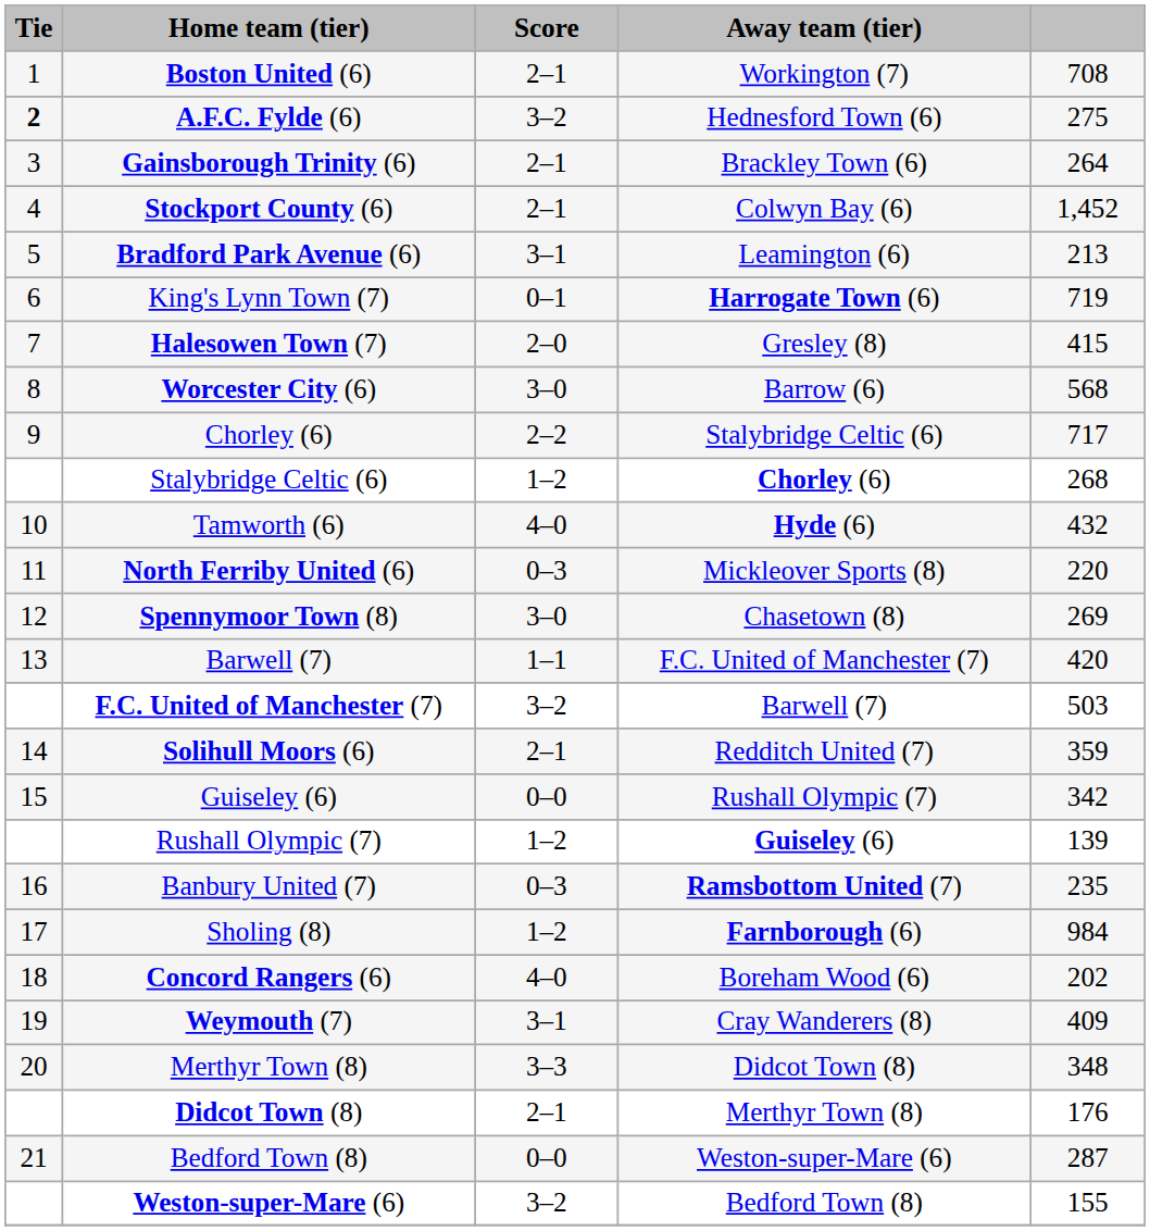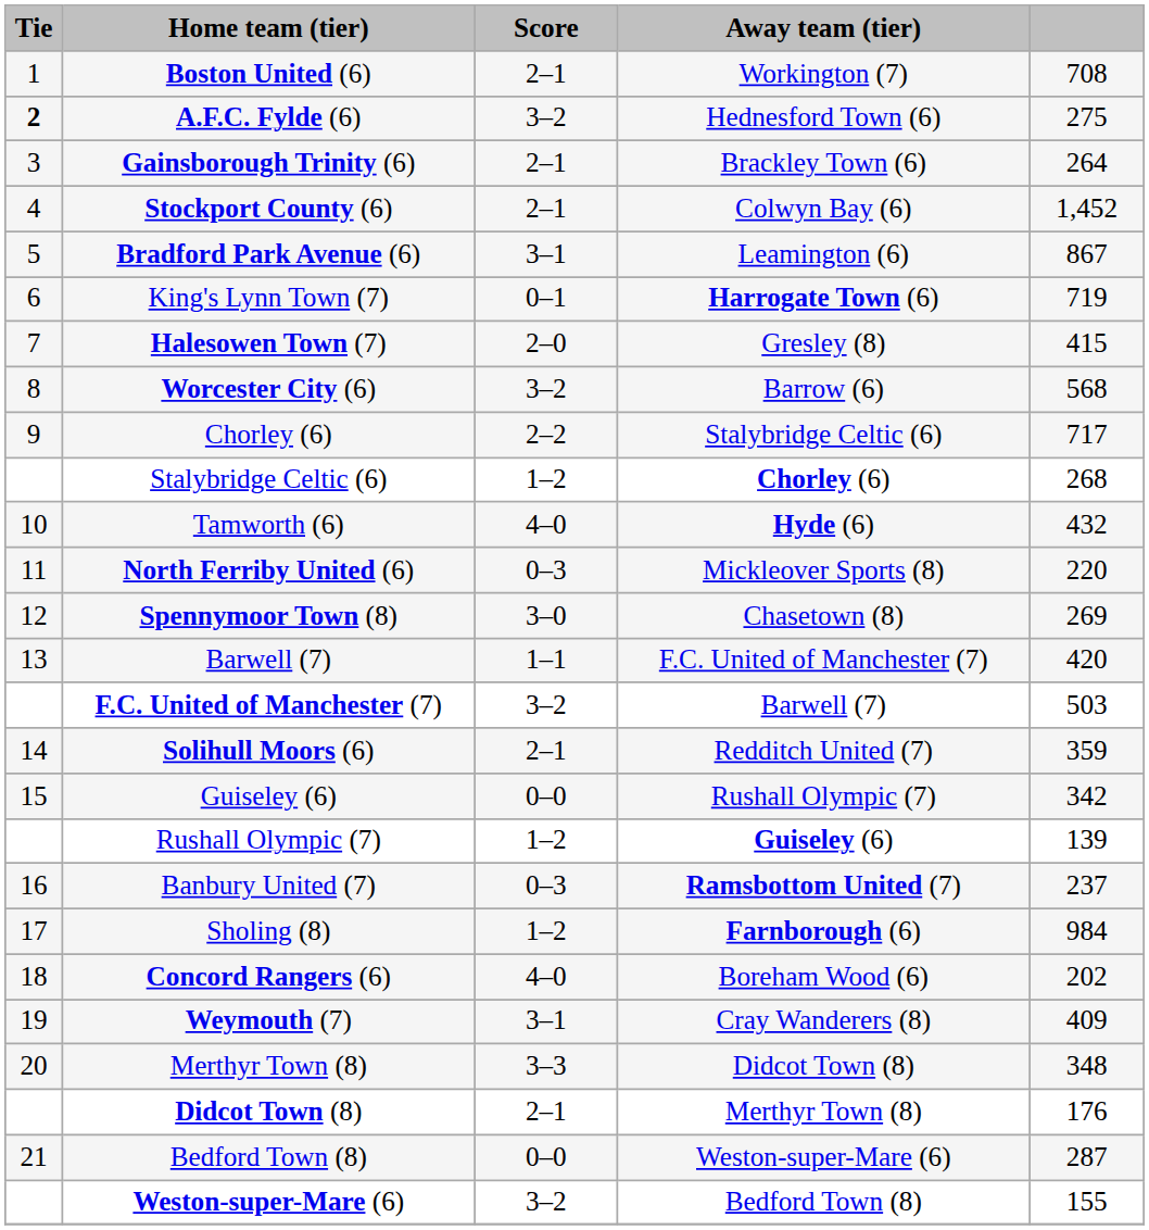 <table class="wikitable" style="width: 600px; background:WhiteSmoke; text-align:center; font-size:90%">
 <tr>
 <td scope="col" style="width:  5.00%; background:silver;"><strong>Tie</strong></td>
 <td scope="col" style="width: 36.25%; background:silver;"><strong>Home team (tier)</strong></td>
 <td scope="col" style="width: 12.50%; background:silver;"><strong>Score</strong></td>
 <td scope="col" style="width: 36.25%; background:silver;"><strong>Away team (tier)</strong></td>
 <td scope="col" style="width: 10.00%; background:silver;"><strong></strong></td>
 </tr>
 <tr>
 <td>1</td>
 <td><strong><a href='#'>Boston United</a></strong> (6)</td>
 <td>2–1</td>
 <td><a href='#'>Workington</a> (7)</td>
 <td>708</td>
 </tr>
 <tr>
 <td><strong>2</strong></td>
 <td><strong><a href='#'>A.F.C. Fylde</a></strong> (6)</td>
 <td>3–2</td>
 <td><a href='#'>Hednesford Town</a> (6)</td>
 <td>275</td>
 </tr>
 <tr>
 <td>3</td>
 <td><strong><a href='#'>Gainsborough Trinity</a></strong> (6)</td>
 <td>2–1</td>
 <td><a href='#'>Brackley Town</a> (6)</td>
 <td>264</td>
 </tr>
 <tr>
 <td>4</td>
 <td><strong><a href='#'>Stockport County</a></strong> (6)</td>
 <td>2–1</td>
 <td><a href='#'>Colwyn Bay</a> (6)</td>
 <td>1,452</td>
 </tr>
 <tr>
 <td>5</td>
 <td><strong><a href='#'>Bradford Park Avenue</a></strong> (6)</td>
 <td>3–1</td>
 <td><a href='#'>Leamington</a> (6)</td>
-<td>213</td>
+<td>867</td>
 </tr>
 <tr>
 <td>6</td>
 <td><a href='#'>King's Lynn Town</a> (7)</td>
 <td>0–1</td>
 <td><strong><a href='#'>Harrogate Town</a></strong> (6)</td>
 <td>719</td>
 </tr>
 <tr>
 <td>7</td>
 <td><strong><a href='#'>Halesowen Town</a></strong> (7)</td>
 <td>2–0</td>
 <td><a href='#'>Gresley</a> (8)</td>
 <td>415</td>
 </tr>
 <tr>
 <td>8</td>
 <td><strong><a href='#'>Worcester City</a></strong> (6)</td>
-<td>3–0</td>
+<td>3–2 </td>
 <td><a href='#'>Barrow</a> (6)</td>
 <td>568</td>
 </tr>
 <tr>
 <td>9</td>
 <td><a href='#'>Chorley</a> (6)</td>
 <td>2–2</td>
 <td><a href='#'>Stalybridge Celtic</a> (6)</td>
 <td>717</td>
 </tr>
 <tr style="background:white;">
 <td><em></em></td>
 <td><a href='#'>Stalybridge Celtic</a> (6)</td>
 <td>1–2</td>
 <td><strong><a href='#'>Chorley</a></strong> (6)</td>
 <td>268</td>
 </tr>
 <tr>
 <td>10</td>
 <td><a href='#'>Tamworth</a> (6)</td>
 <td>4–0</td>
 <td><strong><a href='#'>Hyde</a></strong> (6)</td>
 <td>432</td>
 </tr>
 <tr>
 <td>11</td>
 <td><strong><a href='#'>North Ferriby United</a></strong> (6)</td>
 <td>0–3</td>
 <td><a href='#'>Mickleover Sports</a> (8)</td>
 <td>220</td>
 </tr>
 <tr>
 <td>12</td>
 <td><strong><a href='#'>Spennymoor Town</a></strong> (8)</td>
 <td>3–0</td>
 <td><a href='#'>Chasetown</a> (8)</td>
 <td>269</td>
 </tr>
 <tr>
 <td>13</td>
 <td><a href='#'>Barwell</a> (7)</td>
 <td>1–1</td>
 <td><a href='#'>F.C. United of Manchester</a> (7)</td>
 <td>420</td>
 </tr>
 <tr style="background:white;">
 <td><em></em></td>
 <td><strong><a href='#'>F.C. United of Manchester</a></strong> (7)</td>
 <td>3–2</td>
 <td><a href='#'>Barwell</a> (7)</td>
 <td>503</td>
 </tr>
 <tr>
 <td>14</td>
 <td><strong><a href='#'>Solihull Moors</a></strong> (6)</td>
 <td>2–1</td>
 <td><a href='#'>Redditch United</a> (7)</td>
 <td>359</td>
 </tr>
 <tr>
 <td>15</td>
 <td><a href='#'>Guiseley</a> (6)</td>
 <td>0–0</td>
 <td><a href='#'>Rushall Olympic</a> (7)</td>
 <td>342</td>
 </tr>
 <tr style="background:white;">
 <td><em></em></td>
 <td><a href='#'>Rushall Olympic</a> (7)</td>
 <td>1–2</td>
 <td><strong><a href='#'>Guiseley</a></strong> (6)</td>
 <td>139</td>
 </tr>
 <tr>
 <td>16</td>
 <td><a href='#'>Banbury United</a> (7)</td>
 <td>0–3</td>
 <td><strong><a href='#'>Ramsbottom United</a></strong> (7)</td>
-<td>235</td>
+<td>237</td>
 </tr>
 <tr>
 <td>17</td>
 <td><a href='#'>Sholing</a> (8)</td>
 <td>1–2</td>
 <td><strong><a href='#'>Farnborough</a></strong> (6)</td>
 <td>984</td>
 </tr>
 <tr>
 <td>18</td>
 <td><strong><a href='#'>Concord Rangers</a></strong> (6)</td>
 <td>4–0</td>
 <td><a href='#'>Boreham Wood</a> (6)</td>
 <td>202</td>
 </tr>
 <tr>
 <td>19</td>
 <td><strong><a href='#'>Weymouth</a></strong> (7)</td>
 <td>3–1</td>
 <td><a href='#'>Cray Wanderers</a> (8)</td>
 <td>409</td>
 </tr>
 <tr>
 <td>20</td>
 <td><a href='#'>Merthyr Town</a> (8)</td>
 <td>3–3</td>
 <td><a href='#'>Didcot Town</a> (8)</td>
 <td>348</td>
 </tr>
 <tr style="background:white;">
 <td><em></em></td>
 <td><strong><a href='#'>Didcot Town</a></strong> (8)</td>
 <td>2–1</td>
 <td><a href='#'>Merthyr Town</a> (8)</td>
 <td>176</td>
 </tr>
 <tr>
 <td>21</td>
 <td><a href='#'>Bedford Town</a> (8)</td>
 <td>0–0</td>
 <td><a href='#'>Weston-super-Mare</a> (6)</td>
 <td>287</td>
 </tr>
 <tr style="background:white;">
 <td><em></em></td>
 <td><strong><a href='#'>Weston-super-Mare</a></strong> (6)</td>
 <td>3–2 </td>
 <td><a href='#'>Bedford Town</a> (8)</td>
 <td>155</td>
 </tr>
 <tr>
 </tr>
 </table>
